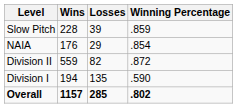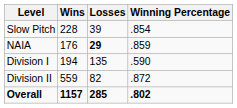 <table class="wikitable collapsible collapsed">
 <tr>
 <th>Level</th>
 <th>Wins</th>
 <th>Losses</th>
 <th>Winning Percentage</th>
 </tr>
 <tr>
 <td>Slow Pitch</td>
 <td>228</td>
 <td>39</td>
-<td>.859</td>
+<td>.854</td>
 </tr>
 <tr>
 <td>NAIA</td>
 <td>176</td>
-<td>29</td>
-<td>.854</td>
+<td><strong>29</strong></td>
+<td>.859</td>
+</tr>
+<tr>
+<td>Division I</td>
+<td>194</td>
+<td>135</td>
+<td>.590</td>
 </tr>
 <tr>
 <td>Division II</td>
 <td>559</td>
 <td>82</td>
 <td>.872</td>
 </tr>
 <tr>
-<td>Division I</td>
-<td>194</td>
-<td>135</td>
-<td>.590</td>
-</tr>
-<tr>
 <td><strong>Overall</strong></td>
 <td><strong>1157</strong></td>
 <td><strong>285</strong></td>
 <td><strong>.802</strong></td>
 </tr>
 </table>
